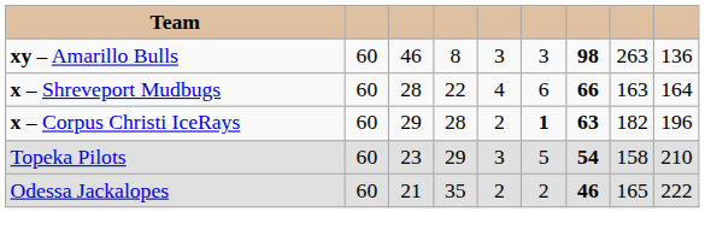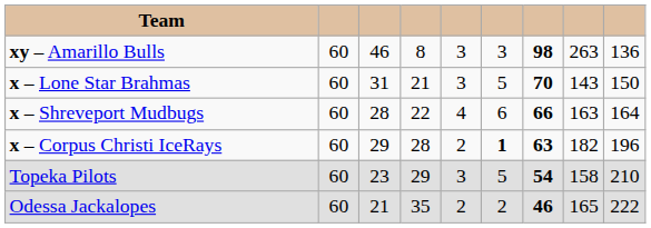 <table class="wikitable" style="text-align:center">
 <tr>
 <th style="background:#dfc0a1; width:46%;">Team</th>
 <th style="background:#dfc0a1; width:6%;"></th>
 <th style="background:#dfc0a1; width:6%;"></th>
 <th style="background:#dfc0a1; width:6%;"></th>
 <th style="background:#dfc0a1; width:6%;"></th>
 <th style="background:#dfc0a1; width:6%;"></th>
 <th style="background:#dfc0a1; width:6%;"></th>
 <th style="background:#dfc0a1; width:6%;"></th>
 <th style="background:#dfc0a1; width:6%;"></th>
 </tr>
 <tr>
 <td align=left><strong>xy</strong> – <a href='#'>Amarillo Bulls</a></td>
 <td>60</td>
 <td>46</td>
 <td>8</td>
 <td>3</td>
 <td>3</td>
 <td><strong>98</strong></td>
 <td>263</td>
 <td>136</td>
+</tr>
+<tr>
+<td align=left><strong>x</strong> – <a href='#'>Lone Star Brahmas</a></td>
+<td>60</td>
+<td>31</td>
+<td>21</td>
+<td>3</td>
+<td>5</td>
+<td><strong>70</strong></td>
+<td>143</td>
+<td>150</td>
 </tr>
 <tr>
 <td align=left><strong>x</strong> – <a href='#'>Shreveport Mudbugs</a></td>
 <td>60</td>
 <td>28</td>
 <td>22</td>
 <td>4</td>
 <td>6</td>
 <td><strong>66</strong></td>
 <td>163</td>
 <td>164</td>
 </tr>
 <tr>
 <td align=left><strong>x</strong> – <a href='#'>Corpus Christi IceRays</a></td>
 <td>60</td>
 <td>29</td>
 <td>28</td>
 <td>2</td>
 <td><strong>1</strong></td>
 <td><strong>63</strong></td>
 <td>182</td>
 <td>196</td>
 </tr>
 <tr bgcolor=e0e0e0>
 <td align=left><a href='#'>Topeka Pilots</a></td>
 <td>60</td>
 <td>23</td>
 <td>29</td>
 <td>3</td>
 <td>5</td>
 <td><strong>54</strong></td>
 <td>158</td>
 <td>210</td>
 </tr>
 <tr bgcolor=e0e0e0>
 <td align=left><a href='#'>Odessa Jackalopes</a></td>
 <td>60</td>
 <td>21</td>
 <td>35</td>
 <td>2</td>
 <td>2</td>
 <td><strong>46</strong></td>
 <td>165</td>
 <td>222</td>
 </tr>
 </table>
